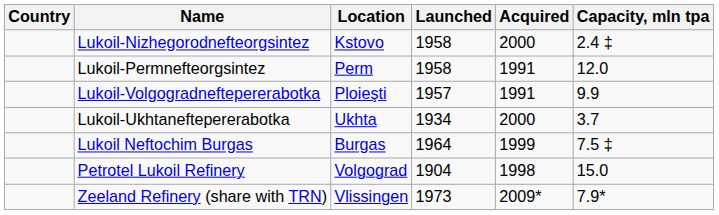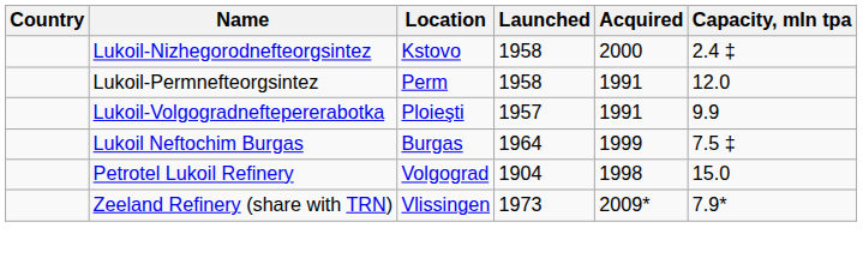 <table class="wikitable">
 <tr>
 <th>Country</th>
 <th>Name</th>
 <th>Location</th>
 <th>Launched</th>
 <th>Acquired</th>
 <th>Capacity, mln tpa</th>
 </tr>
 <tr>
 <td></td>
 <td><a href='#'>Lukoil-Nizhegorodnefteorgsintez</a></td>
 <td><a href='#'>Kstovo</a></td>
 <td>1958</td>
 <td>2000</td>
 <td>2.4 ‡</td>
 </tr>
 <tr>
 <td></td>
 <td>Lukoil-Permnefteorgsintez</td>
 <td><a href='#'>Perm</a></td>
 <td>1958</td>
 <td>1991</td>
 <td>12.0</td>
 </tr>
 <tr>
 <td></td>
 <td><a href='#'>Lukoil-Volgogradneftepererabotka</a></td>
 <td><a href='#'>Ploieşti</a></td>
 <td>1957</td>
 <td>1991</td>
 <td>9.9</td>
 </tr>
 <tr>
 <td></td>
-<td>Lukoil-Ukhtaneftepererabotka</td>
-<td><a href='#'>Ukhta</a></td>
-<td>1934</td>
-<td>2000</td>
-<td>3.7</td>
-</tr>
-<tr>
-<td></td>
 <td><a href='#'>Lukoil Neftochim Burgas</a></td>
 <td><a href='#'>Burgas</a></td>
 <td>1964</td>
 <td>1999</td>
 <td>7.5 ‡</td>
 </tr>
 <tr>
 <td></td>
 <td><a href='#'>Petrotel Lukoil Refinery</a></td>
 <td><a href='#'>Volgograd</a></td>
 <td>1904</td>
 <td>1998</td>
 <td>15.0</td>
 </tr>
 <tr>
 <td></td>
 <td><a href='#'>Zeeland Refinery</a> (share with <a href='#'>TRN</a>)</td>
 <td><a href='#'>Vlissingen</a></td>
 <td>1973</td>
 <td>2009*</td>
 <td>7.9*</td>
 </tr>
 </table>
